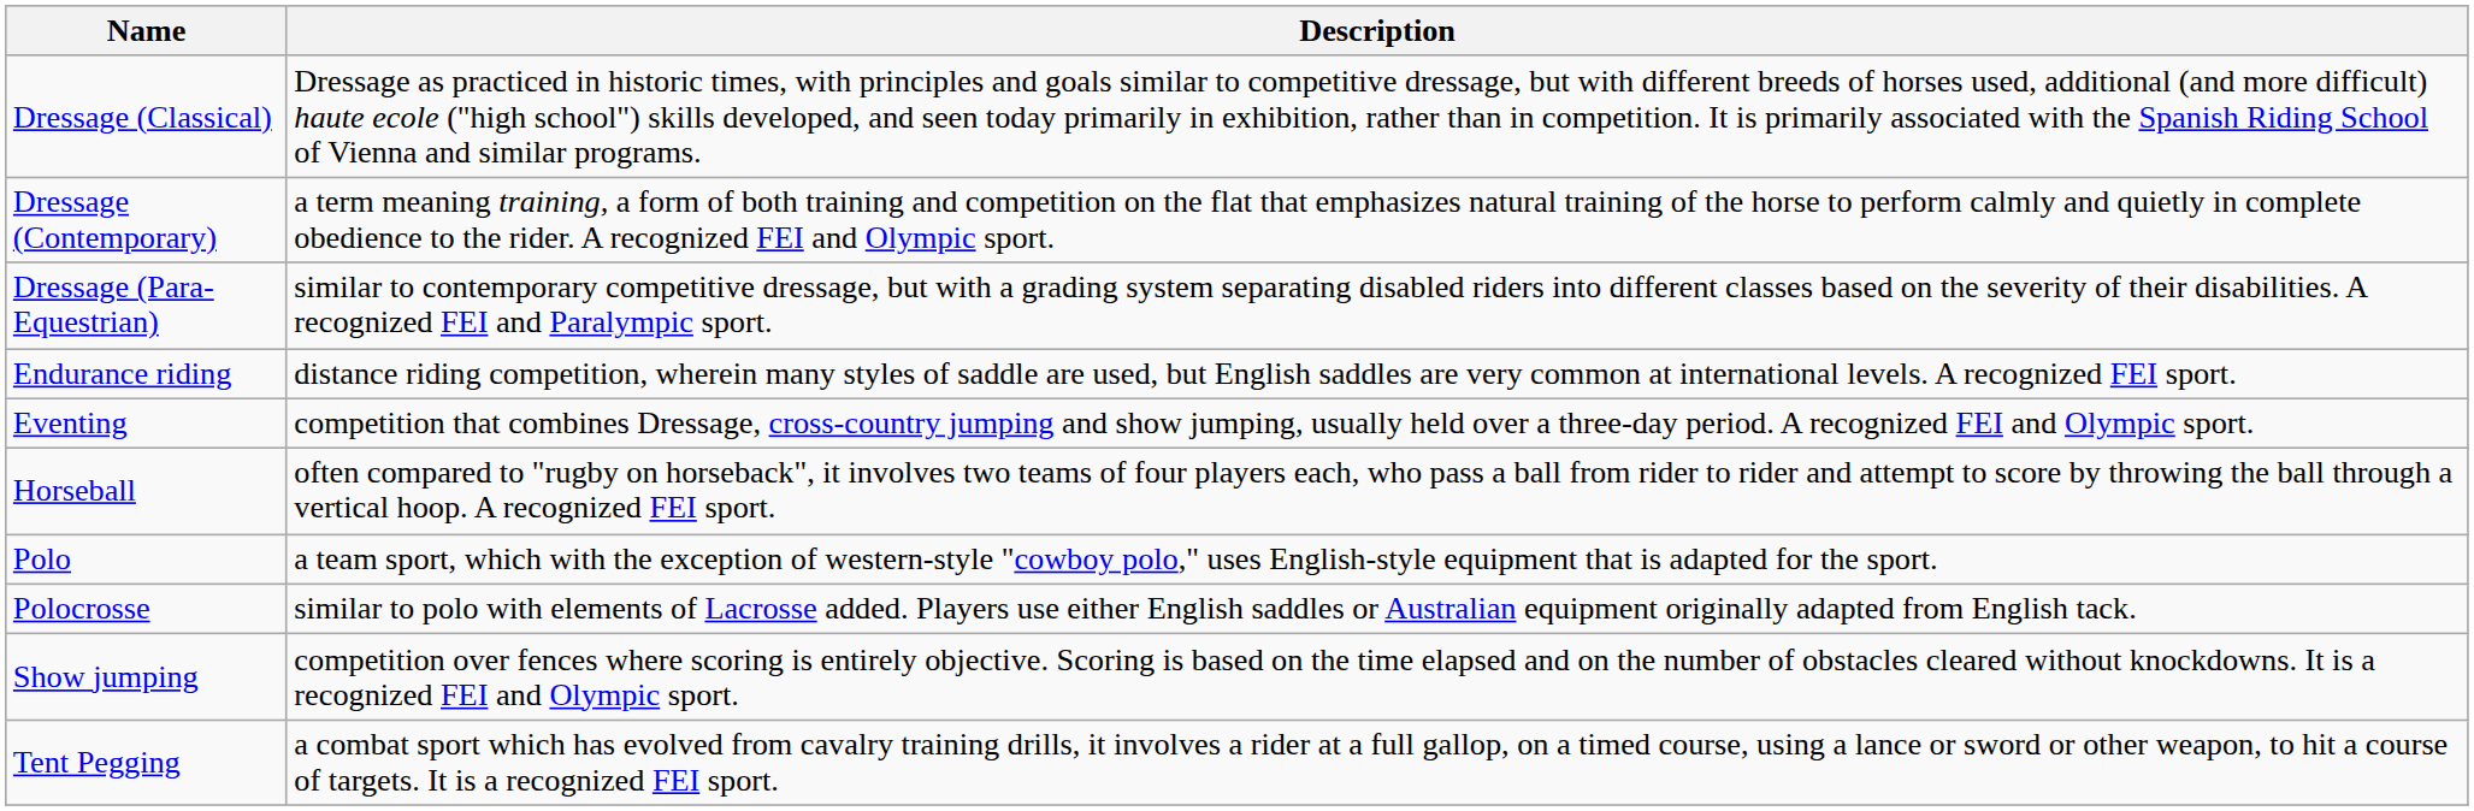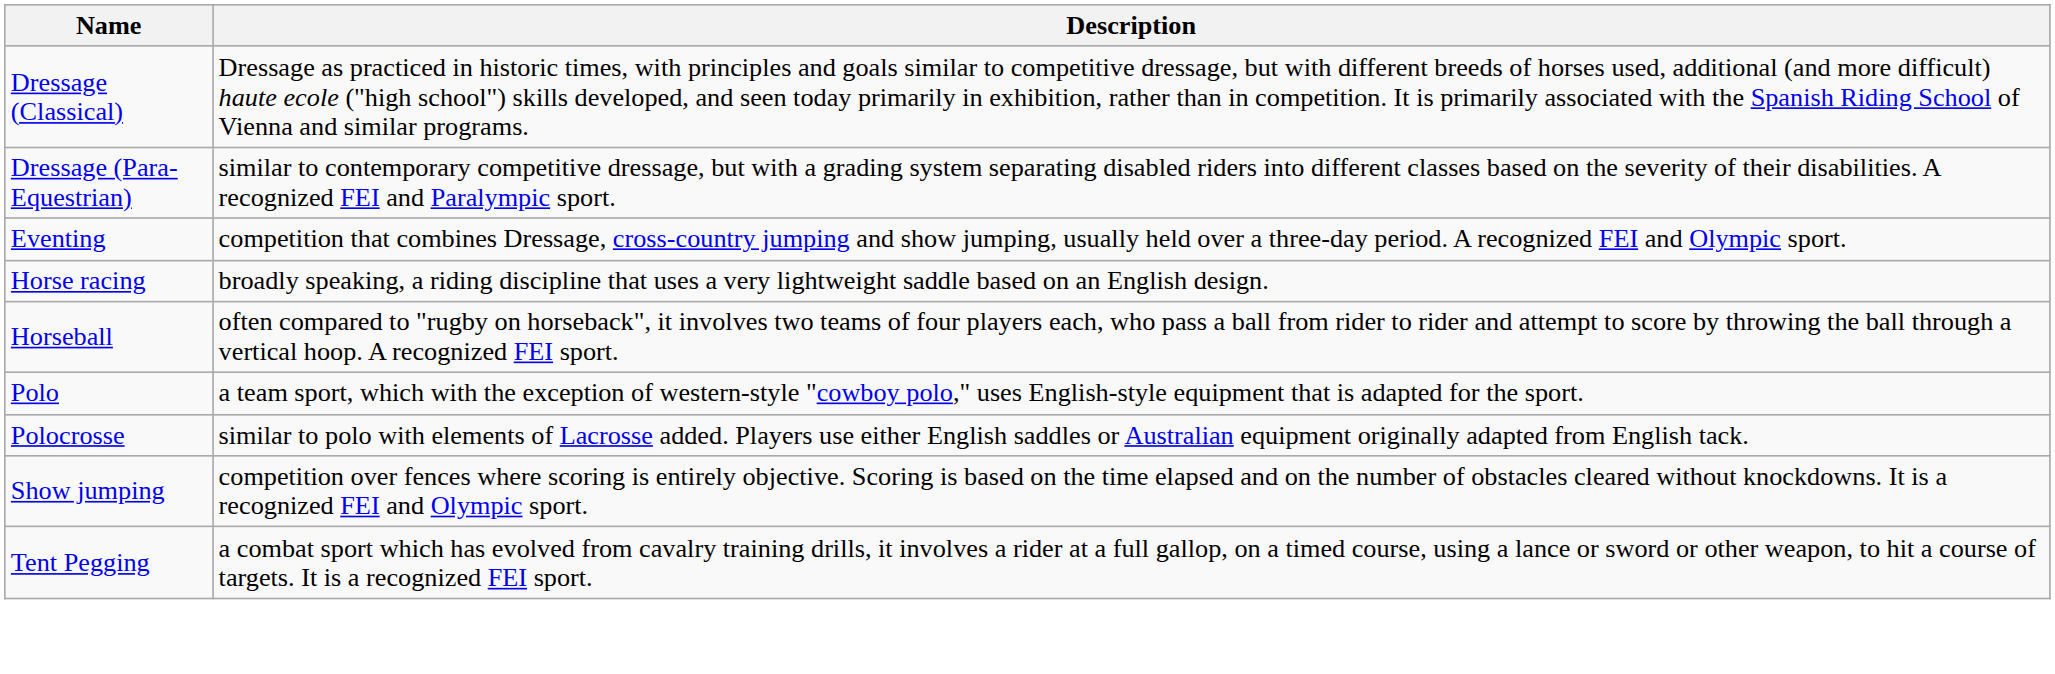 <table class="wikitable" border="1">
 <tr>
 <th>Name</th>
 <th>Description</th>
 </tr>
 <tr>
 <td><a href='#'>Dressage (Classical)</a></td>
 <td>Dressage as practiced in historic times, with principles and goals similar to competitive dressage, but with different breeds of horses used, additional (and more difficult) <em>haute ecole</em> ("high school") skills developed, and seen today primarily in exhibition, rather than in competition. It is primarily associated with the <a href='#'>Spanish Riding School</a> of Vienna and similar programs.</td>
 </tr>
 <tr>
-<td><a href='#'>Dressage (Contemporary)</a></td>
-<td>a term meaning <em>training,</em> a form of both training and competition on the flat that emphasizes natural training of the horse to perform calmly and quietly in complete obedience to the rider. A recognized <a href='#'>FEI</a> and <a href='#'>Olympic</a> sport.</td>
-</tr>
-<tr>
 <td><a href='#'>Dressage (Para-Equestrian)</a></td>
 <td>similar to contemporary competitive dressage, but with a grading system separating disabled riders into different classes based on the severity of their disabilities. A recognized <a href='#'>FEI</a> and <a href='#'>Paralympic</a> sport.</td>
 </tr>
 <tr>
-<td><a href='#'>Endurance riding</a></td>
-<td>distance riding competition, wherein many styles of saddle are used, but English saddles are very common at international levels. A recognized <a href='#'>FEI</a> sport.</td>
+<td><a href='#'>Eventing</a></td>
+<td>competition that combines Dressage, <a href='#'>cross-country jumping</a> and show jumping, usually held over a three-day period. A recognized <a href='#'>FEI</a> and <a href='#'>Olympic</a> sport.</td>
 </tr>
 <tr>
-<td><a href='#'>Eventing</a></td>
-<td>competition that combines Dressage, <a href='#'>cross-country jumping</a> and show jumping, usually held over a three-day period. A recognized <a href='#'>FEI</a> and <a href='#'>Olympic</a> sport.</td>
+<td><a href='#'>Horse racing</a></td>
+<td>broadly speaking, a riding discipline that uses a very lightweight saddle based on an English design.</td>
 </tr>
 <tr>
 <td><a href='#'>Horseball</a></td>
 <td>often compared to "rugby on horseback", it involves two teams of four players each, who pass a ball from rider to rider and attempt to score by throwing the ball through a vertical hoop. A recognized <a href='#'>FEI</a> sport.</td>
 </tr>
 <tr>
 <td><a href='#'>Polo</a></td>
 <td>a team sport, which with the exception of western-style "<a href='#'>cowboy polo</a>,"  uses English-style equipment that is adapted for the sport.</td>
 </tr>
 <tr>
 <td><a href='#'>Polocrosse</a></td>
 <td>similar to polo with elements of <a href='#'>Lacrosse</a> added. Players use either English saddles or <a href='#'>Australian</a> equipment originally adapted from English tack.</td>
 </tr>
 <tr>
 <td><a href='#'>Show jumping</a></td>
 <td>competition over fences where scoring is entirely objective. Scoring is based on the time elapsed and on the number of obstacles cleared without knockdowns. It is a recognized <a href='#'>FEI</a> and <a href='#'>Olympic</a> sport.</td>
 </tr>
 <tr>
 <td><a href='#'>Tent Pegging</a></td>
 <td>a combat sport which has evolved from cavalry training drills, it involves a rider at a full gallop, on a timed course, using a lance or sword or other weapon, to hit a course of targets. It is a recognized <a href='#'>FEI</a> sport.</td>
 </tr>
 </table>
